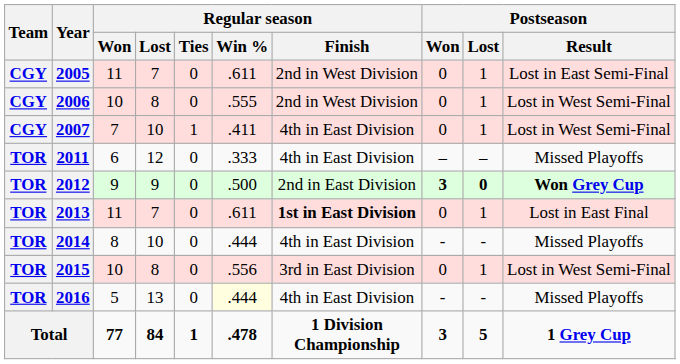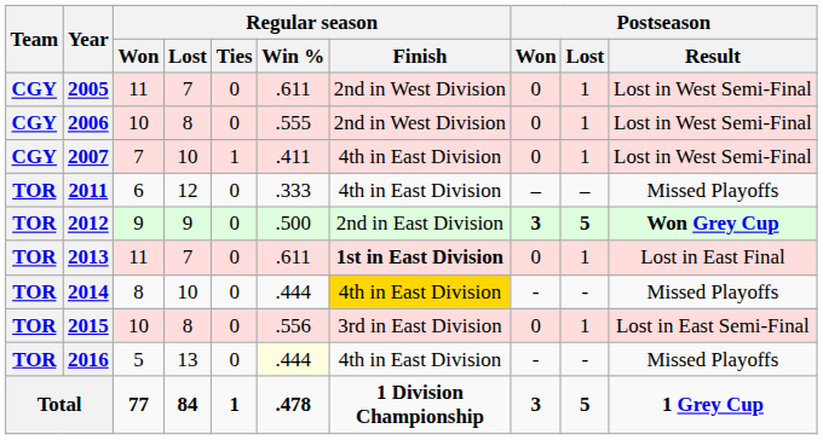 <table class="wikitable" style="font-size: 95%; text-align:center;">
 <tr>
 <th rowspan="2">Team</th>
 <th rowspan="2">Year</th>
 <th colspan="5">Regular season</th>
 <th colspan="4">Postseason</th>
 </tr>
 <tr>
 <th>Won</th>
 <th>Lost</th>
 <th>Ties</th>
 <th>Win %</th>
 <th>Finish</th>
 <th>Won</th>
 <th>Lost</th>
 <th>Result</th>
 </tr>
 <tr ! style="background:#fdd;">
 <th><a href='#'>CGY</a></th>
 <th><a href='#'>2005</a></th>
 <td>11</td>
 <td>7</td>
 <td>0</td>
 <td>.611</td>
 <td>2nd in West Division</td>
 <td>0</td>
 <td>1</td>
-<td>Lost in East Semi-Final</td>
+<td>Lost in West Semi-Final</td>
 </tr>
 <tr ! style="background:#fdd;">
 <th><a href='#'>CGY</a></th>
 <th><a href='#'>2006</a></th>
 <td>10</td>
 <td>8</td>
 <td>0</td>
 <td>.555</td>
 <td>2nd in West Division</td>
 <td>0</td>
 <td>1</td>
 <td>Lost in West Semi-Final</td>
 </tr>
 <tr ! style="background:#fdd;">
 <th><a href='#'>CGY</a></th>
 <th><a href='#'>2007</a></th>
 <td>7</td>
 <td>10</td>
 <td>1</td>
 <td>.411</td>
 <td>4th in East Division</td>
 <td>0</td>
 <td>1</td>
 <td>Lost in West Semi-Final</td>
 </tr>
 <tr>
 <th><a href='#'>TOR</a></th>
 <th><a href='#'>2011</a></th>
 <td>6</td>
 <td>12</td>
 <td>0</td>
 <td>.333</td>
 <td>4th in East Division</td>
 <td>–</td>
 <td>–</td>
 <td>Missed Playoffs</td>
 </tr>
 <tr ! style="background:#dfd;">
 <th><a href='#'>TOR</a></th>
 <th><a href='#'>2012</a></th>
 <td>9</td>
 <td>9</td>
 <td>0</td>
 <td>.500</td>
 <td>2nd in East Division</td>
 <td><strong>3</strong></td>
-<td><strong>0</strong></td>
+<td><strong>5</strong></td>
 <td><strong>Won <a href='#'>Grey Cup</a></strong></td>
 </tr>
 <tr ! style="background:#fdd;">
 <th><a href='#'>TOR</a></th>
 <th><a href='#'>2013</a></th>
 <td>11</td>
 <td>7</td>
 <td>0</td>
 <td>.611</td>
 <td><strong>1st in East Division</strong></td>
 <td>0</td>
 <td>1</td>
 <td>Lost in East Final</td>
 </tr>
 <tr>
 <th><a href='#'>TOR</a></th>
 <th><a href='#'>2014</a></th>
 <td>8</td>
 <td>10</td>
 <td>0</td>
 <td>.444</td>
-<td>4th in East Division</td>
+<td style="background: gold;">4th in East Division</td>
 <td>-</td>
 <td>-</td>
 <td>Missed Playoffs</td>
 </tr>
 <tr ! style="background:#fdd;">
 <th><a href='#'>TOR</a></th>
 <th><a href='#'>2015</a></th>
 <td>10</td>
 <td>8</td>
 <td>0</td>
 <td>.556</td>
 <td>3rd in East Division</td>
 <td>0</td>
 <td>1</td>
-<td>Lost in West Semi-Final</td>
+<td>Lost in East Semi-Final</td>
 </tr>
 <tr>
 <th><a href='#'>TOR</a></th>
 <th><a href='#'>2016</a></th>
 <td>5</td>
 <td>13</td>
 <td>0</td>
 <td style="background: lightyellow;">.444</td>
 <td>4th in East Division</td>
 <td>-</td>
 <td>-</td>
 <td>Missed Playoffs</td>
 </tr>
 <tr>
 <th colspan="2"><strong>Total</strong></th>
 <td><strong>77</strong></td>
 <td><strong>84</strong></td>
 <td><strong>1</strong></td>
 <td><strong>.478</strong></td>
 <td><strong>1 Division<br>Championship</strong></td>
 <td><strong>3</strong></td>
 <td><strong>5</strong></td>
 <td><strong>1 <a href='#'>Grey Cup</a></strong></td>
 </tr>
 </table>
